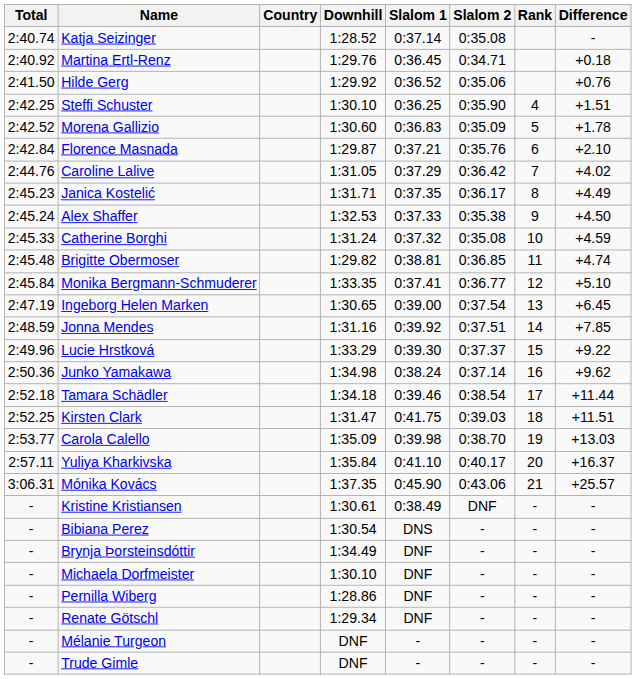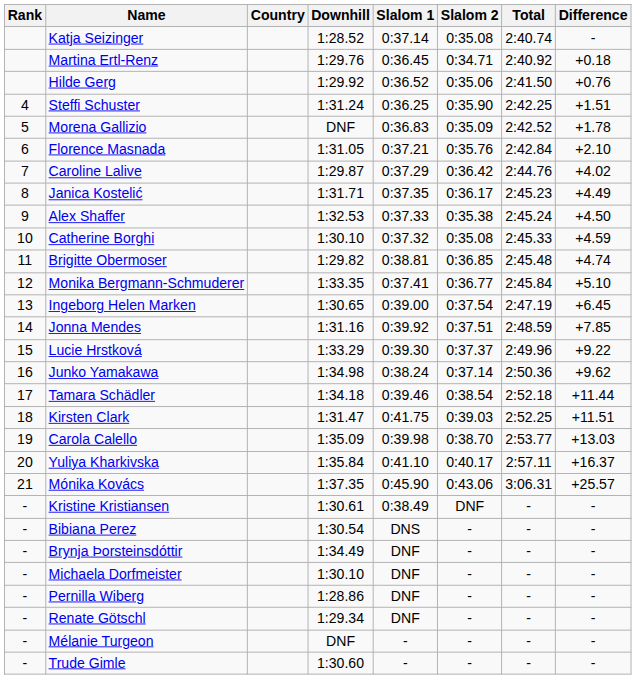 <table class="wikitable sortable" style="text-align:center">
 <tr>
-<th>Total</th>
+<th>Rank</th>
 <th>Name</th>
 <th>Country</th>
 <th>Downhill</th>
 <th>Slalom 1</th>
 <th>Slalom 2</th>
-<th>Rank</th>
+<th>Total</th>
 <th>Difference</th>
 </tr>
 <tr>
-<td>2:40.74</td>
+<td></td>
 <td align=left><a href='#'>Katja Seizinger</a></td>
 <td align=left></td>
 <td>1:28.52</td>
 <td>0:37.14</td>
 <td>0:35.08</td>
-<td></td>
+<td>2:40.74</td>
 <td>-</td>
 </tr>
 <tr>
-<td>2:40.92</td>
+<td></td>
 <td align=left><a href='#'>Martina Ertl-Renz</a></td>
 <td align=left></td>
 <td>1:29.76</td>
 <td>0:36.45</td>
 <td>0:34.71</td>
-<td></td>
+<td>2:40.92</td>
 <td>+0.18</td>
 </tr>
 <tr>
-<td>2:41.50</td>
+<td></td>
 <td align=left><a href='#'>Hilde Gerg</a></td>
 <td align=left></td>
 <td>1:29.92</td>
 <td>0:36.52</td>
 <td>0:35.06</td>
-<td></td>
+<td>2:41.50</td>
 <td>+0.76</td>
 </tr>
 <tr>
-<td>2:42.25</td>
+<td>4</td>
 <td align=left><a href='#'>Steffi Schuster</a></td>
 <td align=left></td>
-<td>1:30.10</td>
+<td>1:31.24</td>
 <td>0:36.25</td>
 <td>0:35.90</td>
-<td>4</td>
+<td>2:42.25</td>
 <td>+1.51</td>
 </tr>
 <tr>
-<td>2:42.52</td>
+<td>5</td>
 <td align=left><a href='#'>Morena Gallizio</a></td>
 <td align=left></td>
-<td>1:30.60</td>
+<td>DNF</td>
 <td>0:36.83</td>
 <td>0:35.09</td>
-<td>5</td>
+<td>2:42.52</td>
 <td>+1.78</td>
 </tr>
 <tr>
-<td>2:42.84</td>
+<td>6</td>
 <td align=left><a href='#'>Florence Masnada</a></td>
 <td align=left></td>
-<td>1:29.87</td>
+<td>1:31.05</td>
 <td>0:37.21</td>
 <td>0:35.76</td>
-<td>6</td>
+<td>2:42.84</td>
 <td>+2.10</td>
 </tr>
 <tr>
-<td>2:44.76</td>
+<td>7</td>
 <td align=left><a href='#'>Caroline Lalive</a></td>
 <td align=left></td>
-<td>1:31.05</td>
+<td>1:29.87</td>
 <td>0:37.29</td>
 <td>0:36.42</td>
-<td>7</td>
+<td>2:44.76</td>
 <td>+4.02</td>
 </tr>
 <tr>
-<td>2:45.23</td>
+<td>8</td>
 <td align=left><a href='#'>Janica Kostelić</a></td>
 <td align=left></td>
 <td>1:31.71</td>
 <td>0:37.35</td>
 <td>0:36.17</td>
-<td>8</td>
+<td>2:45.23</td>
 <td>+4.49</td>
 </tr>
 <tr>
-<td>2:45.24</td>
+<td>9</td>
 <td align=left><a href='#'>Alex Shaffer</a></td>
 <td align=left></td>
 <td>1:32.53</td>
 <td>0:37.33</td>
 <td>0:35.38</td>
-<td>9</td>
+<td>2:45.24</td>
 <td>+4.50</td>
 </tr>
 <tr>
-<td>2:45.33</td>
+<td>10</td>
 <td align=left><a href='#'>Catherine Borghi</a></td>
 <td align=left></td>
-<td>1:31.24</td>
+<td>1:30.10</td>
 <td>0:37.32</td>
 <td>0:35.08</td>
-<td>10</td>
+<td>2:45.33</td>
 <td>+4.59</td>
 </tr>
 <tr>
-<td>2:45.48</td>
+<td>11</td>
 <td align=left><a href='#'>Brigitte Obermoser</a></td>
 <td align=left></td>
 <td>1:29.82</td>
 <td>0:38.81</td>
 <td>0:36.85</td>
-<td>11</td>
+<td>2:45.48</td>
 <td>+4.74</td>
 </tr>
 <tr>
-<td>2:45.84</td>
+<td>12</td>
 <td align=left><a href='#'>Monika Bergmann-Schmuderer</a></td>
 <td align=left></td>
 <td>1:33.35</td>
 <td>0:37.41</td>
 <td>0:36.77</td>
-<td>12</td>
+<td>2:45.84</td>
 <td>+5.10</td>
 </tr>
 <tr>
-<td>2:47.19</td>
+<td>13</td>
 <td align=left><a href='#'>Ingeborg Helen Marken</a></td>
 <td align=left></td>
 <td>1:30.65</td>
 <td>0:39.00</td>
 <td>0:37.54</td>
-<td>13</td>
+<td>2:47.19</td>
 <td>+6.45</td>
 </tr>
 <tr>
-<td>2:48.59</td>
+<td>14</td>
 <td align=left><a href='#'>Jonna Mendes</a></td>
 <td align=left></td>
 <td>1:31.16</td>
 <td>0:39.92</td>
 <td>0:37.51</td>
-<td>14</td>
+<td>2:48.59</td>
 <td>+7.85</td>
 </tr>
 <tr>
-<td>2:49.96</td>
+<td>15</td>
 <td align=left><a href='#'>Lucie Hrstková</a></td>
 <td align=left></td>
 <td>1:33.29</td>
 <td>0:39.30</td>
 <td>0:37.37</td>
-<td>15</td>
+<td>2:49.96</td>
 <td>+9.22</td>
 </tr>
 <tr>
-<td>2:50.36</td>
+<td>16</td>
 <td align=left><a href='#'>Junko Yamakawa</a></td>
 <td align=left></td>
 <td>1:34.98</td>
 <td>0:38.24</td>
 <td>0:37.14</td>
-<td>16</td>
+<td>2:50.36</td>
 <td>+9.62</td>
 </tr>
 <tr>
-<td>2:52.18</td>
+<td>17</td>
 <td align=left><a href='#'>Tamara Schädler</a></td>
 <td align=left></td>
 <td>1:34.18</td>
 <td>0:39.46</td>
 <td>0:38.54</td>
-<td>17</td>
+<td>2:52.18</td>
 <td>+11.44</td>
 </tr>
 <tr>
-<td>2:52.25</td>
+<td>18</td>
 <td align=left><a href='#'>Kirsten Clark</a></td>
 <td align=left></td>
 <td>1:31.47</td>
 <td>0:41.75</td>
 <td>0:39.03</td>
-<td>18</td>
+<td>2:52.25</td>
 <td>+11.51</td>
 </tr>
 <tr>
-<td>2:53.77</td>
+<td>19</td>
 <td align=left><a href='#'>Carola Calello</a></td>
 <td align=left></td>
 <td>1:35.09</td>
 <td>0:39.98</td>
 <td>0:38.70</td>
-<td>19</td>
+<td>2:53.77</td>
 <td>+13.03</td>
 </tr>
 <tr>
-<td>2:57.11</td>
+<td>20</td>
 <td align=left><a href='#'>Yuliya Kharkivska</a></td>
 <td align=left></td>
 <td>1:35.84</td>
 <td>0:41.10</td>
 <td>0:40.17</td>
-<td>20</td>
+<td>2:57.11</td>
 <td>+16.37</td>
 </tr>
 <tr>
-<td>3:06.31</td>
+<td>21</td>
 <td align=left><a href='#'>Mónika Kovács</a></td>
 <td align=left></td>
 <td>1:37.35</td>
 <td>0:45.90</td>
 <td>0:43.06</td>
-<td>21</td>
+<td>3:06.31</td>
 <td>+25.57</td>
 </tr>
 <tr>
 <td>-</td>
 <td align=left><a href='#'>Kristine Kristiansen</a></td>
 <td align=left></td>
 <td>1:30.61</td>
 <td>0:38.49</td>
 <td>DNF</td>
 <td>-</td>
 <td>-</td>
 </tr>
 <tr>
 <td>-</td>
 <td align=left><a href='#'>Bibiana Perez</a></td>
 <td align=left></td>
 <td>1:30.54</td>
 <td>DNS</td>
 <td>-</td>
 <td>-</td>
 <td>-</td>
 </tr>
 <tr>
 <td>-</td>
 <td align=left><a href='#'>Brynja Þorsteinsdóttir</a></td>
 <td align=left></td>
 <td>1:34.49</td>
 <td>DNF</td>
 <td>-</td>
 <td>-</td>
 <td>-</td>
 </tr>
 <tr>
 <td>-</td>
 <td align=left><a href='#'>Michaela Dorfmeister</a></td>
 <td align=left></td>
 <td>1:30.10</td>
 <td>DNF</td>
 <td>-</td>
 <td>-</td>
 <td>-</td>
 </tr>
 <tr>
 <td>-</td>
 <td align=left><a href='#'>Pernilla Wiberg</a></td>
 <td align=left></td>
 <td>1:28.86</td>
 <td>DNF</td>
 <td>-</td>
 <td>-</td>
 <td>-</td>
 </tr>
 <tr>
 <td>-</td>
 <td align=left><a href='#'>Renate Götschl</a></td>
 <td align=left></td>
 <td>1:29.34</td>
 <td>DNF</td>
 <td>-</td>
 <td>-</td>
 <td>-</td>
 </tr>
 <tr>
 <td>-</td>
 <td align=left><a href='#'>Mélanie Turgeon</a></td>
 <td align=left></td>
 <td>DNF</td>
 <td>-</td>
 <td>-</td>
 <td>-</td>
 <td>-</td>
 </tr>
 <tr>
 <td>-</td>
 <td align=left><a href='#'>Trude Gimle</a></td>
 <td align=left></td>
-<td>DNF</td>
+<td>1:30.60</td>
 <td>-</td>
 <td>-</td>
 <td>-</td>
 <td>-</td>
 </tr>
 </table>
